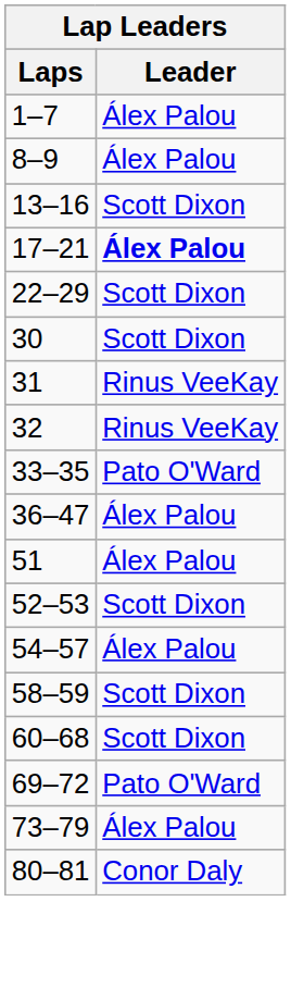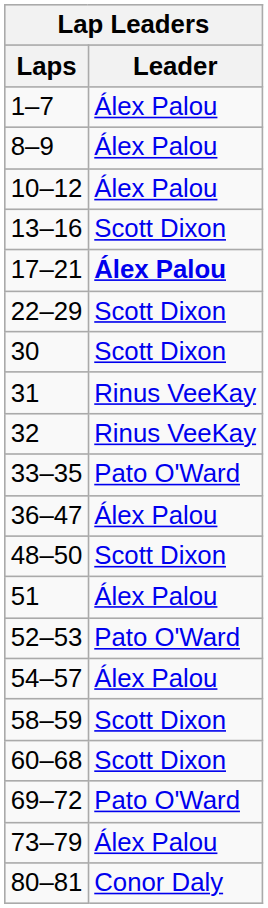 <table class="wikitable">
 <tr>
 <th colspan=2>Lap Leaders</th>
 </tr>
 <tr>
 <th>Laps</th>
 <th>Leader</th>
 </tr>
 <tr>
 <td>1–7</td>
 <td><a href='#'>Álex Palou</a></td>
 </tr>
 <tr>
 <td>8–9</td>
+<td><a href='#'>Álex Palou</a></td>
+</tr>
+<tr>
+<td>10–12</td>
 <td><a href='#'>Álex Palou</a></td>
 </tr>
 <tr>
 <td>13–16</td>
 <td><a href='#'>Scott Dixon</a></td>
 </tr>
 <tr>
 <td>17–21</td>
 <td><strong><a href='#'>Álex Palou</a></strong></td>
 </tr>
 <tr>
 <td>22–29</td>
 <td><a href='#'>Scott Dixon</a></td>
 </tr>
 <tr>
 <td>30</td>
 <td><a href='#'>Scott Dixon</a></td>
 </tr>
 <tr>
 <td>31</td>
 <td><a href='#'>Rinus VeeKay</a></td>
 </tr>
 <tr>
 <td>32</td>
 <td><a href='#'>Rinus VeeKay</a></td>
 </tr>
 <tr>
 <td>33–35</td>
 <td><a href='#'>Pato O'Ward</a></td>
 </tr>
 <tr>
 <td>36–47</td>
 <td><a href='#'>Álex Palou</a></td>
 </tr>
 <tr>
+<td>48–50</td>
+<td><a href='#'>Scott Dixon</a></td>
+</tr>
+<tr>
 <td>51</td>
 <td><a href='#'>Álex Palou</a></td>
 </tr>
 <tr>
 <td>52–53</td>
-<td><a href='#'>Scott Dixon</a></td>
+<td><a href='#'>Pato O'Ward</a></td>
 </tr>
 <tr>
 <td>54–57</td>
 <td><a href='#'>Álex Palou</a></td>
 </tr>
 <tr>
 <td>58–59</td>
 <td><a href='#'>Scott Dixon</a></td>
 </tr>
 <tr>
 <td>60–68</td>
 <td><a href='#'>Scott Dixon</a></td>
 </tr>
 <tr>
 <td>69–72</td>
 <td><a href='#'>Pato O'Ward</a></td>
 </tr>
 <tr>
 <td>73–79</td>
 <td><a href='#'>Álex Palou</a></td>
 </tr>
 <tr>
 <td>80–81</td>
 <td><a href='#'>Conor Daly</a></td>
 </tr>
 </table>
